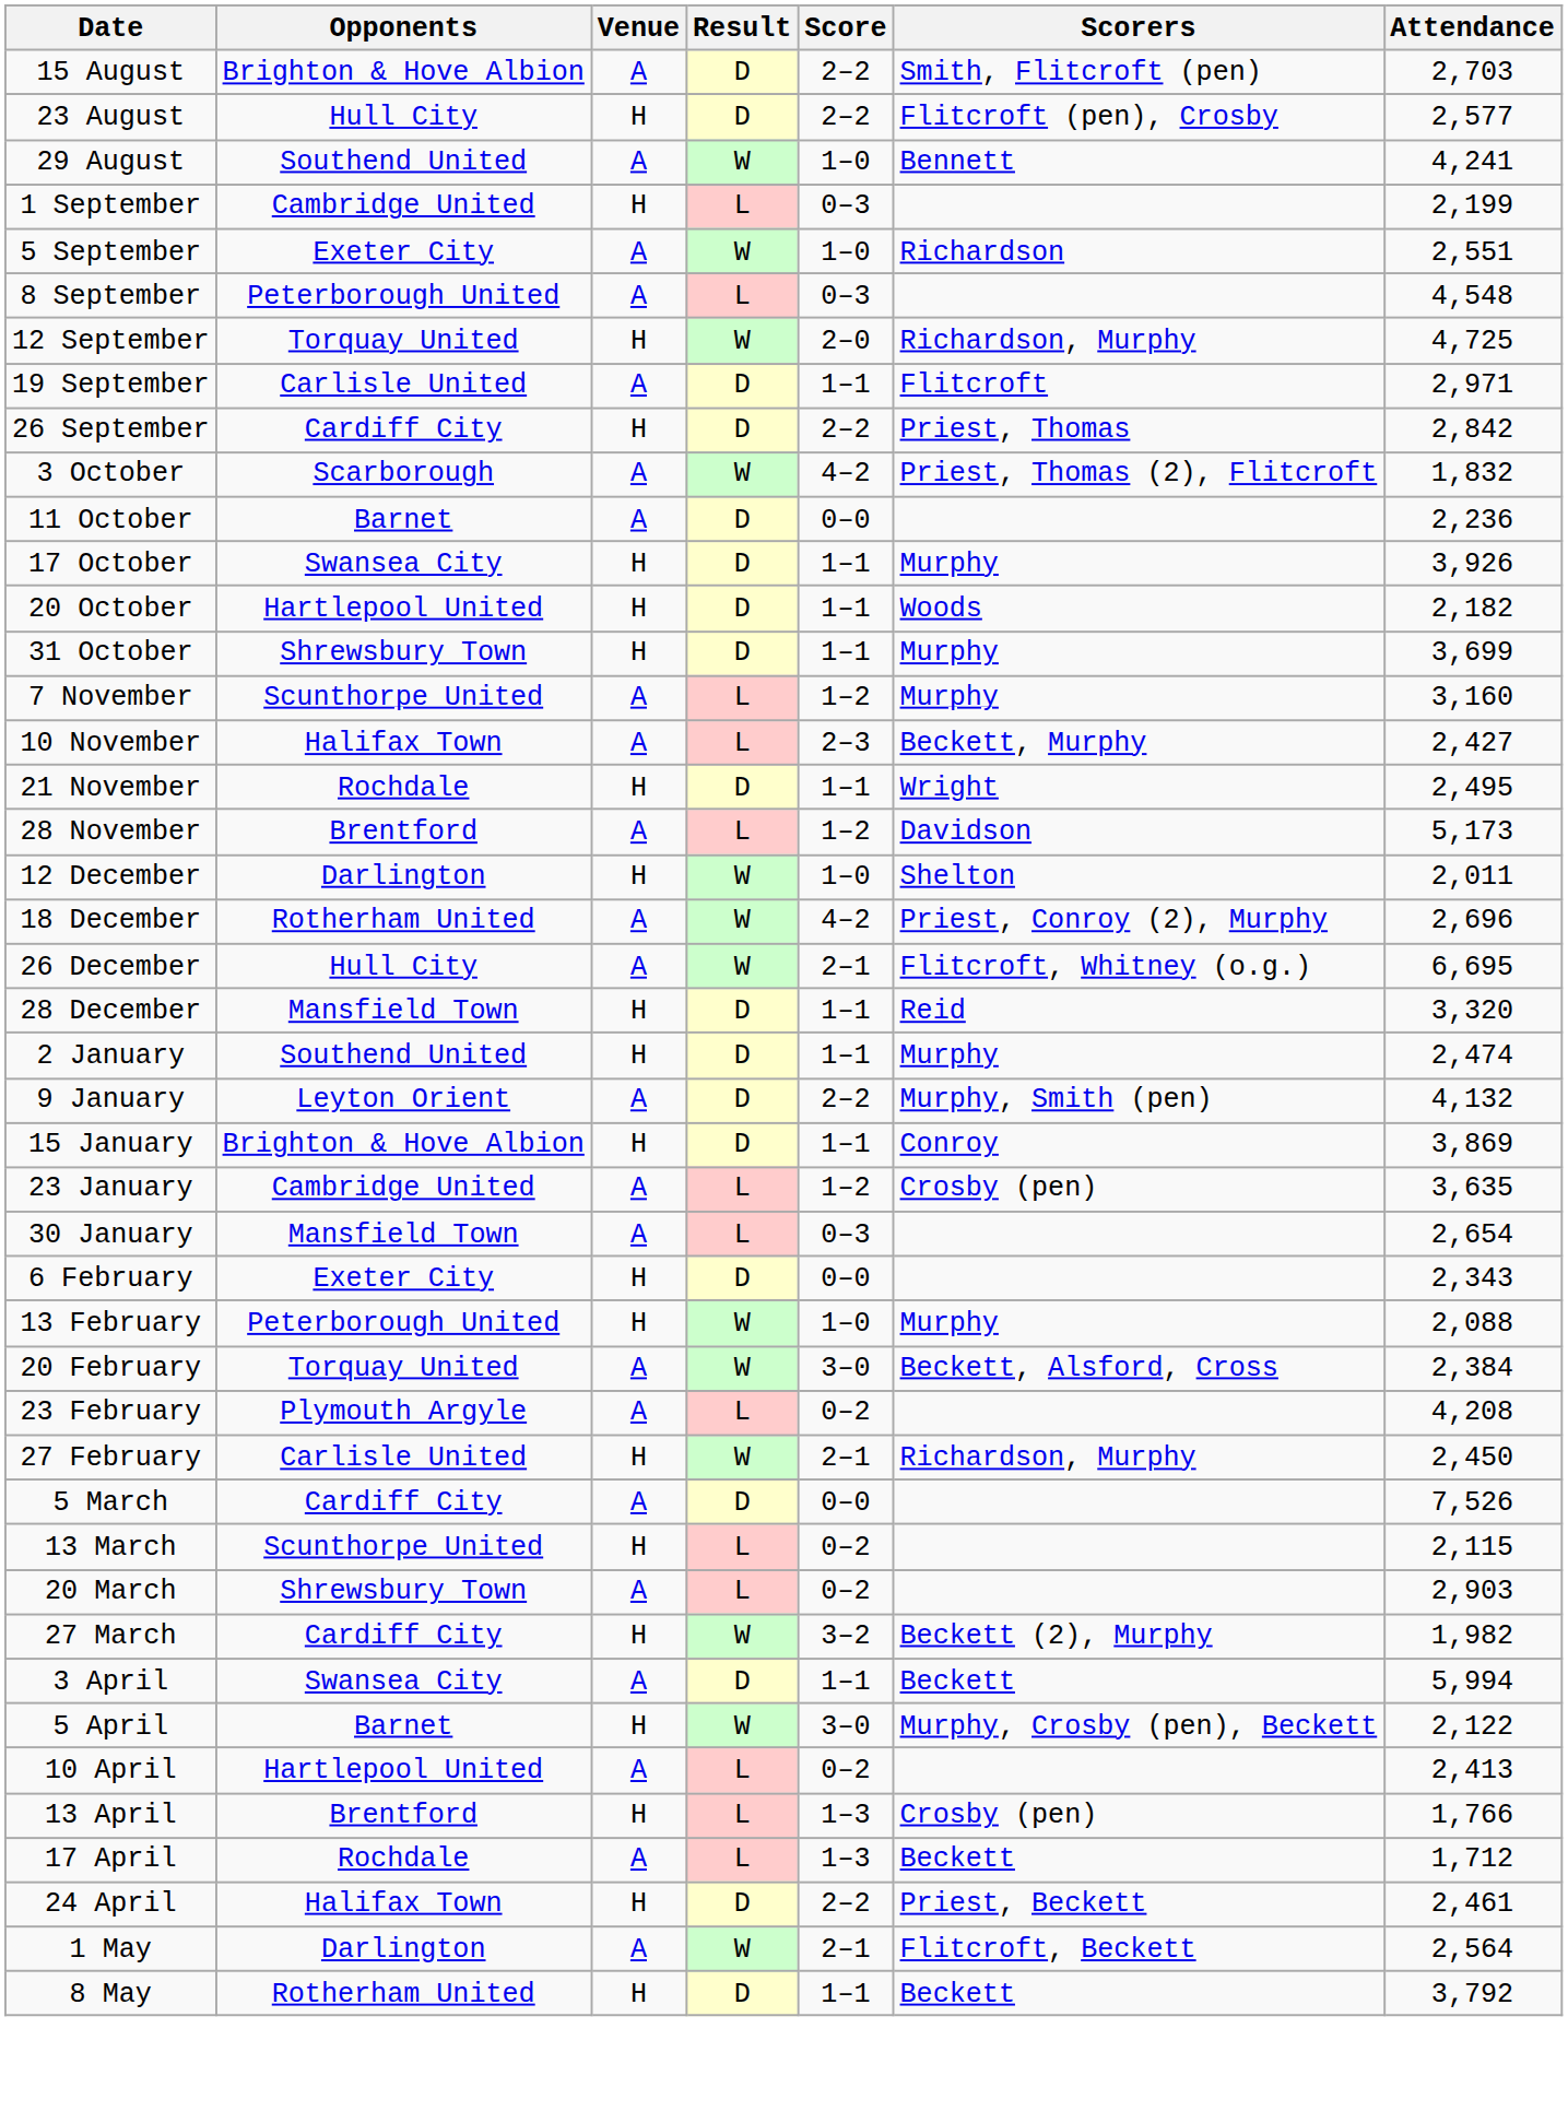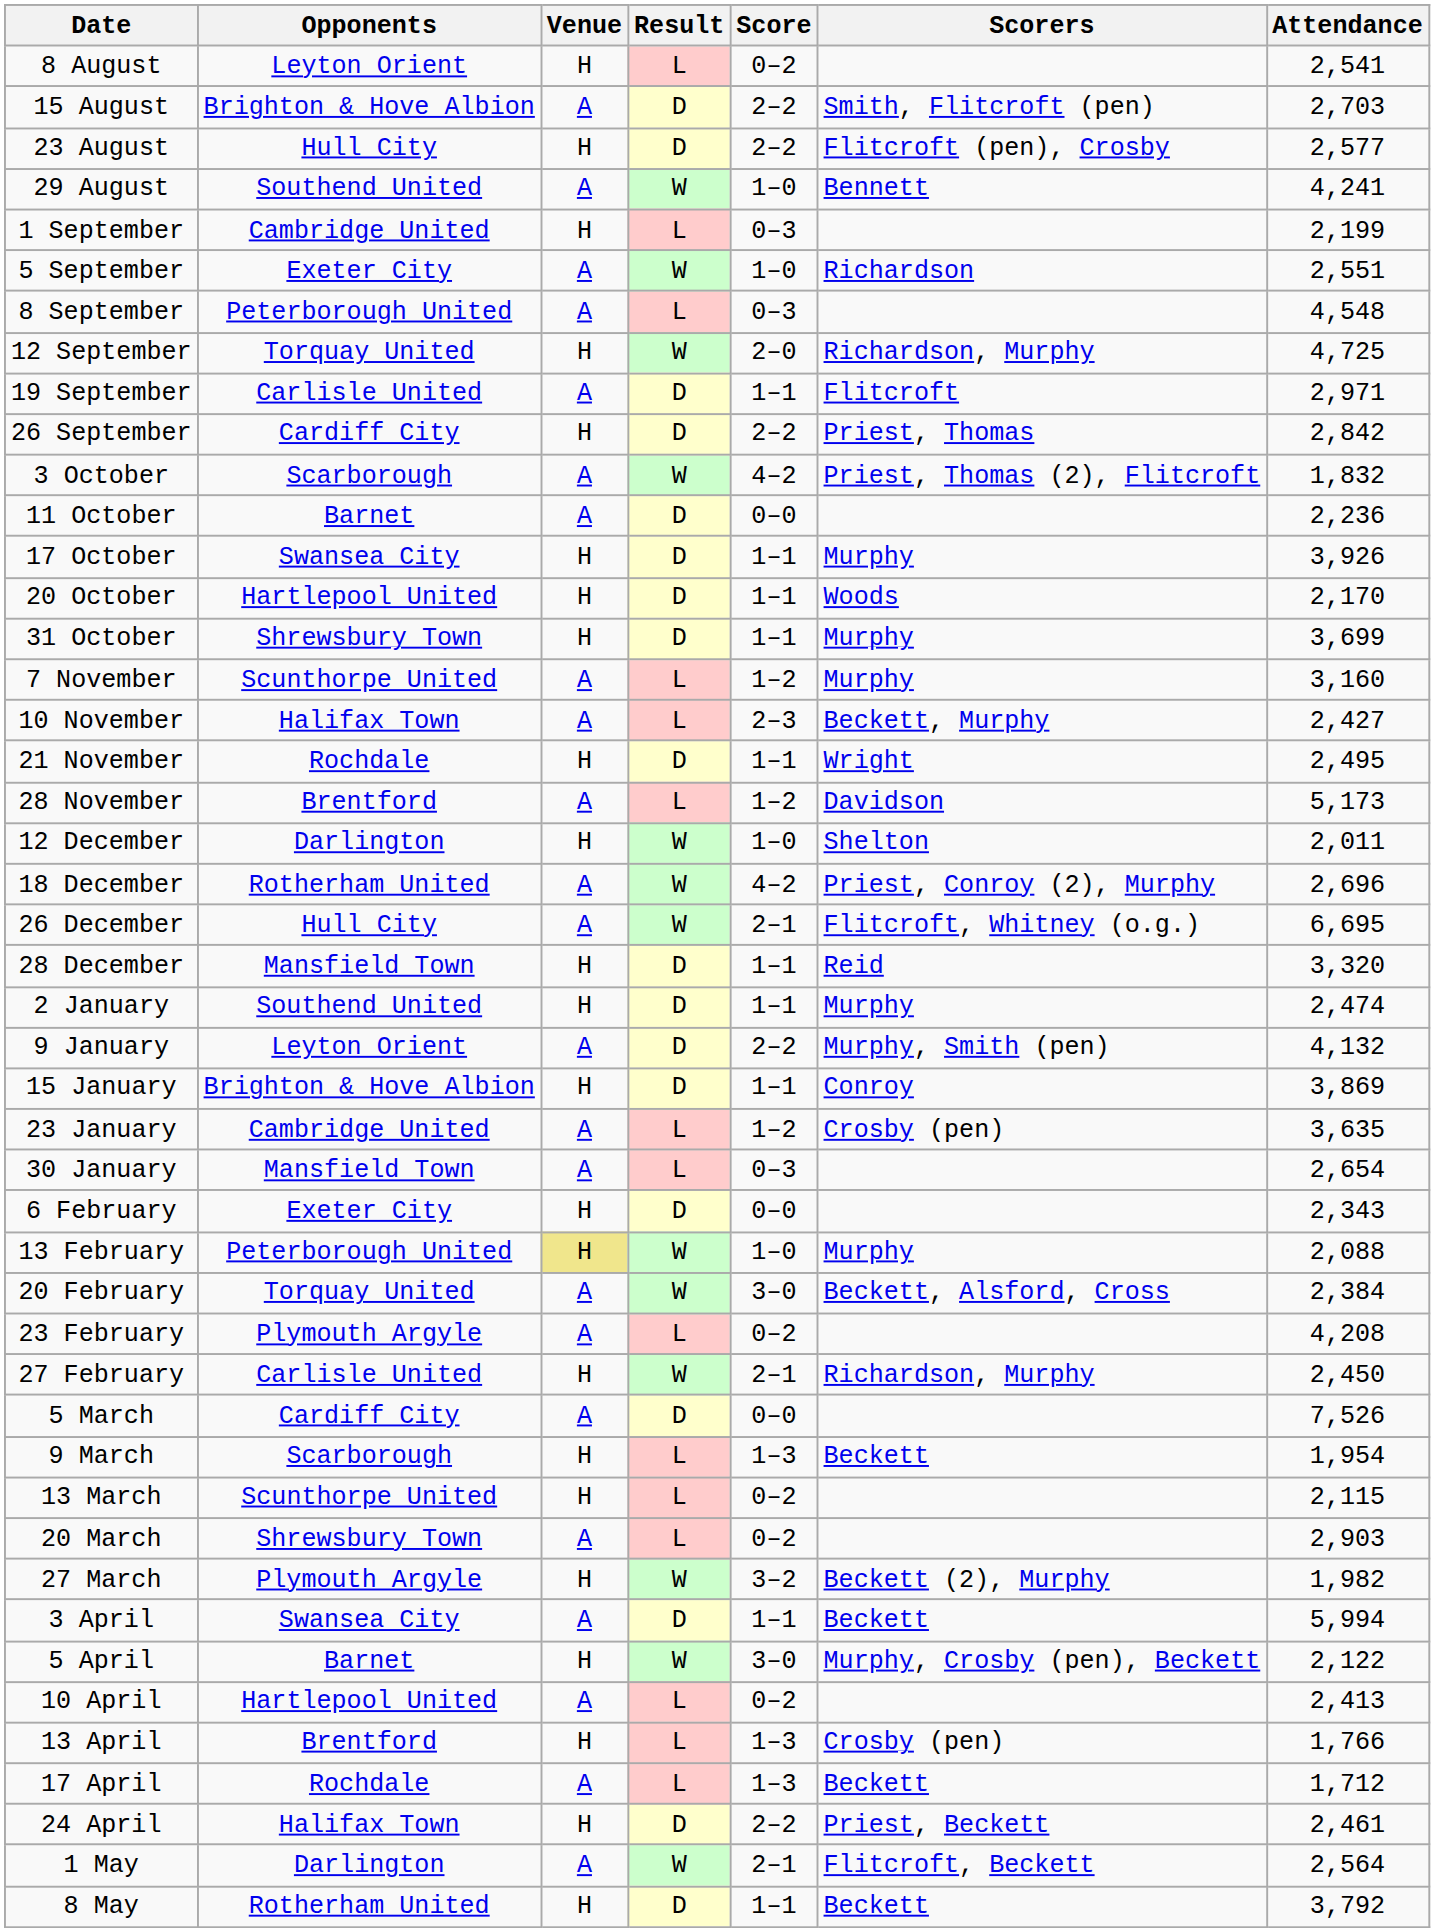 <table class="wikitable" style="text-align:center">
 <tr>
 <th>Date</th>
 <th>Opponents</th>
 <th>Venue</th>
 <th>Result</th>
 <th>Score</th>
 <th>Scorers</th>
 <th>Attendance</th>
+</tr>
+<tr>
+<td>8 August</td>
+<td><a href='#'>Leyton Orient</a></td>
+<td>H</td>
+<td style="background-color:#FFCCCC">L</td>
+<td>0–2</td>
+<td align="left"></td>
+<td>2,541</td>
 </tr>
 <tr>
 <td>15 August</td>
 <td><a href='#'>Brighton & Hove Albion</a></td>
 <td><a href='#'>A</a></td>
 <td style="background-color:#FFFFCC">D</td>
 <td>2–2</td>
 <td align="left"><a href='#'>Smith</a>, <a href='#'>Flitcroft</a> (pen)</td>
 <td>2,703</td>
 </tr>
 <tr>
 <td>23 August</td>
 <td><a href='#'>Hull City</a></td>
 <td>H</td>
 <td style="background-color:#FFFFCC">D</td>
 <td>2–2</td>
 <td align="left"><a href='#'>Flitcroft</a> (pen), <a href='#'>Crosby</a></td>
 <td>2,577</td>
 </tr>
 <tr>
 <td>29 August</td>
 <td><a href='#'>Southend United</a></td>
 <td><a href='#'>A</a></td>
 <td style="background-color:#CCFFCC">W</td>
 <td>1–0</td>
 <td align="left"><a href='#'>Bennett</a></td>
 <td>4,241</td>
 </tr>
 <tr>
 <td>1 September</td>
 <td><a href='#'>Cambridge United</a></td>
 <td>H</td>
 <td style="background-color:#FFCCCC">L</td>
 <td>0–3</td>
 <td align="left"></td>
 <td>2,199</td>
 </tr>
 <tr>
 <td>5 September</td>
 <td><a href='#'>Exeter City</a></td>
 <td><a href='#'>A</a></td>
 <td style="background-color:#CCFFCC">W</td>
 <td>1–0</td>
 <td align="left"><a href='#'>Richardson</a></td>
 <td>2,551</td>
 </tr>
 <tr>
 <td>8 September</td>
 <td><a href='#'>Peterborough United</a></td>
 <td><a href='#'>A</a></td>
 <td style="background-color:#FFCCCC">L</td>
 <td>0–3</td>
 <td align="left"></td>
 <td>4,548</td>
 </tr>
 <tr>
 <td>12 September</td>
 <td><a href='#'>Torquay United</a></td>
 <td>H</td>
 <td style="background-color:#CCFFCC">W</td>
 <td>2–0</td>
 <td align="left"><a href='#'>Richardson</a>, <a href='#'>Murphy</a></td>
 <td>4,725</td>
 </tr>
 <tr>
 <td>19 September</td>
 <td><a href='#'>Carlisle United</a></td>
 <td><a href='#'>A</a></td>
 <td style="background-color:#FFFFCC">D</td>
 <td>1–1</td>
 <td align="left"><a href='#'>Flitcroft</a></td>
 <td>2,971</td>
 </tr>
 <tr>
 <td>26 September</td>
 <td><a href='#'>Cardiff City</a></td>
 <td>H</td>
 <td style="background-color:#FFFFCC">D</td>
 <td>2–2</td>
 <td align="left"><a href='#'>Priest</a>, <a href='#'>Thomas</a></td>
 <td>2,842</td>
 </tr>
 <tr>
 <td>3 October</td>
 <td><a href='#'>Scarborough</a></td>
 <td><a href='#'>A</a></td>
 <td style="background-color:#CCFFCC">W</td>
 <td>4–2</td>
 <td align="left"><a href='#'>Priest</a>, <a href='#'>Thomas</a> (2), <a href='#'>Flitcroft</a></td>
 <td>1,832</td>
 </tr>
 <tr>
 <td>11 October</td>
 <td><a href='#'>Barnet</a></td>
 <td><a href='#'>A</a></td>
 <td style="background-color:#FFFFCC">D</td>
 <td>0–0</td>
 <td align="left"></td>
 <td>2,236</td>
 </tr>
 <tr>
 <td>17 October</td>
 <td><a href='#'>Swansea City</a></td>
 <td>H</td>
 <td style="background-color:#FFFFCC">D</td>
 <td>1–1</td>
 <td align="left"><a href='#'>Murphy</a></td>
 <td>3,926</td>
 </tr>
 <tr>
 <td>20 October</td>
 <td><a href='#'>Hartlepool United</a></td>
 <td>H</td>
 <td style="background-color:#FFFFCC">D</td>
 <td>1–1</td>
 <td align="left"><a href='#'>Woods</a></td>
-<td>2,182</td>
+<td>2,170</td>
 </tr>
 <tr>
 <td>31 October</td>
 <td><a href='#'>Shrewsbury Town</a></td>
 <td>H</td>
 <td style="background-color:#FFFFCC">D</td>
 <td>1–1</td>
 <td align="left"><a href='#'>Murphy</a></td>
 <td>3,699</td>
 </tr>
 <tr>
 <td>7 November</td>
 <td><a href='#'>Scunthorpe United</a></td>
 <td><a href='#'>A</a></td>
 <td style="background-color:#FFCCCC">L</td>
 <td>1–2</td>
 <td align="left"><a href='#'>Murphy</a></td>
 <td>3,160</td>
 </tr>
 <tr>
 <td>10 November</td>
 <td><a href='#'>Halifax Town</a></td>
 <td><a href='#'>A</a></td>
 <td style="background-color:#FFCCCC">L</td>
 <td>2–3</td>
 <td align="left"><a href='#'>Beckett</a>, <a href='#'>Murphy</a></td>
 <td>2,427</td>
 </tr>
 <tr>
 <td>21 November</td>
 <td><a href='#'>Rochdale</a></td>
 <td>H</td>
 <td style="background-color:#FFFFCC">D</td>
 <td>1–1</td>
 <td align="left"><a href='#'>Wright</a></td>
 <td>2,495</td>
 </tr>
 <tr>
 <td>28 November</td>
 <td><a href='#'>Brentford</a></td>
 <td><a href='#'>A</a></td>
 <td style="background-color:#FFCCCC">L</td>
 <td>1–2</td>
 <td align="left"><a href='#'>Davidson</a></td>
 <td>5,173</td>
 </tr>
 <tr>
 <td>12 December</td>
 <td><a href='#'>Darlington</a></td>
 <td>H</td>
 <td style="background-color:#CCFFCC">W</td>
 <td>1–0</td>
 <td align="left"><a href='#'>Shelton</a></td>
 <td>2,011</td>
 </tr>
 <tr>
 <td>18 December</td>
 <td><a href='#'>Rotherham United</a></td>
 <td><a href='#'>A</a></td>
 <td style="background-color:#CCFFCC">W</td>
 <td>4–2</td>
 <td align="left"><a href='#'>Priest</a>, <a href='#'>Conroy</a> (2), <a href='#'>Murphy</a></td>
 <td>2,696</td>
 </tr>
 <tr>
 <td>26 December</td>
 <td><a href='#'>Hull City</a></td>
 <td><a href='#'>A</a></td>
 <td style="background-color:#CCFFCC">W</td>
 <td>2–1</td>
 <td align="left"><a href='#'>Flitcroft</a>, <a href='#'>Whitney</a> (o.g.)</td>
 <td>6,695</td>
 </tr>
 <tr>
 <td>28 December</td>
 <td><a href='#'>Mansfield Town</a></td>
 <td>H</td>
 <td style="background-color:#FFFFCC">D</td>
 <td>1–1</td>
 <td align="left"><a href='#'>Reid</a></td>
 <td>3,320</td>
 </tr>
 <tr>
 <td>2 January</td>
 <td><a href='#'>Southend United</a></td>
 <td>H</td>
 <td style="background-color:#FFFFCC">D</td>
 <td>1–1</td>
 <td align="left"><a href='#'>Murphy</a></td>
 <td>2,474</td>
 </tr>
 <tr>
 <td>9 January</td>
 <td><a href='#'>Leyton Orient</a></td>
 <td><a href='#'>A</a></td>
 <td style="background-color:#FFFFCC">D</td>
 <td>2–2</td>
 <td align="left"><a href='#'>Murphy</a>, <a href='#'>Smith</a> (pen)</td>
 <td>4,132</td>
 </tr>
 <tr>
 <td>15 January</td>
 <td><a href='#'>Brighton & Hove Albion</a></td>
 <td>H</td>
 <td style="background-color:#FFFFCC">D</td>
 <td>1–1</td>
 <td align="left"><a href='#'>Conroy</a></td>
 <td>3,869</td>
 </tr>
 <tr>
 <td>23 January</td>
 <td><a href='#'>Cambridge United</a></td>
 <td><a href='#'>A</a></td>
 <td style="background-color:#FFCCCC">L</td>
 <td>1–2</td>
 <td align="left"><a href='#'>Crosby</a> (pen)</td>
 <td>3,635</td>
 </tr>
 <tr>
 <td>30 January</td>
 <td><a href='#'>Mansfield Town</a></td>
 <td><a href='#'>A</a></td>
 <td style="background-color:#FFCCCC">L</td>
 <td>0–3</td>
 <td align="left"></td>
 <td>2,654</td>
 </tr>
 <tr>
 <td>6 February</td>
 <td><a href='#'>Exeter City</a></td>
 <td>H</td>
 <td style="background-color:#FFFFCC">D</td>
 <td>0–0</td>
 <td align="left"></td>
 <td>2,343</td>
 </tr>
 <tr>
 <td>13 February</td>
 <td><a href='#'>Peterborough United</a></td>
-<td>H</td>
+<td style="background: khaki;">H</td>
 <td style="background-color:#CCFFCC">W</td>
 <td>1–0</td>
 <td align="left"><a href='#'>Murphy</a></td>
 <td>2,088</td>
 </tr>
 <tr>
 <td>20 February</td>
 <td><a href='#'>Torquay United</a></td>
 <td><a href='#'>A</a></td>
 <td style="background-color:#CCFFCC">W</td>
 <td>3–0</td>
 <td align="left"><a href='#'>Beckett</a>, <a href='#'>Alsford</a>, <a href='#'>Cross</a></td>
 <td>2,384</td>
 </tr>
 <tr>
 <td>23 February</td>
 <td><a href='#'>Plymouth Argyle</a></td>
 <td><a href='#'>A</a></td>
 <td style="background-color:#FFCCCC">L</td>
 <td>0–2</td>
 <td align="left"></td>
 <td>4,208</td>
 </tr>
 <tr>
 <td>27 February</td>
 <td><a href='#'>Carlisle United</a></td>
 <td>H</td>
 <td style="background-color:#CCFFCC">W</td>
 <td>2–1</td>
 <td align="left"><a href='#'>Richardson</a>, <a href='#'>Murphy</a></td>
 <td>2,450</td>
 </tr>
 <tr>
 <td>5 March</td>
 <td><a href='#'>Cardiff City</a></td>
 <td><a href='#'>A</a></td>
 <td style="background-color:#FFFFCC">D</td>
 <td>0–0</td>
 <td align="left"></td>
 <td>7,526</td>
 </tr>
 <tr>
+<td>9 March</td>
+<td><a href='#'>Scarborough</a></td>
+<td>H</td>
+<td style="background-color:#FFCCCC">L</td>
+<td>1–3</td>
+<td align="left"><a href='#'>Beckett</a></td>
+<td>1,954</td>
+</tr>
+<tr>
 <td>13 March</td>
 <td><a href='#'>Scunthorpe United</a></td>
 <td>H</td>
 <td style="background-color:#FFCCCC">L</td>
 <td>0–2</td>
 <td align="left"></td>
 <td>2,115</td>
 </tr>
 <tr>
 <td>20 March</td>
 <td><a href='#'>Shrewsbury Town</a></td>
 <td><a href='#'>A</a></td>
 <td style="background-color:#FFCCCC">L</td>
 <td>0–2</td>
 <td align="left"></td>
 <td>2,903</td>
 </tr>
 <tr>
 <td>27 March</td>
-<td><a href='#'>Cardiff City</a></td>
+<td><a href='#'>Plymouth Argyle</a></td>
 <td>H</td>
 <td style="background-color:#CCFFCC">W</td>
 <td>3–2</td>
 <td align="left"><a href='#'>Beckett</a> (2), <a href='#'>Murphy</a></td>
 <td>1,982</td>
 </tr>
 <tr>
 <td>3 April</td>
 <td><a href='#'>Swansea City</a></td>
 <td><a href='#'>A</a></td>
 <td style="background-color:#FFFFCC">D</td>
 <td>1–1</td>
 <td align="left"><a href='#'>Beckett</a></td>
 <td>5,994</td>
 </tr>
 <tr>
 <td>5 April</td>
 <td><a href='#'>Barnet</a></td>
 <td>H</td>
 <td style="background-color:#CCFFCC">W</td>
 <td>3–0</td>
 <td align="left"><a href='#'>Murphy</a>, <a href='#'>Crosby</a> (pen), <a href='#'>Beckett</a></td>
 <td>2,122</td>
 </tr>
 <tr>
 <td>10 April</td>
 <td><a href='#'>Hartlepool United</a></td>
 <td><a href='#'>A</a></td>
 <td style="background-color:#FFCCCC">L</td>
 <td>0–2</td>
 <td align="left"></td>
 <td>2,413</td>
 </tr>
 <tr>
 <td>13 April</td>
 <td><a href='#'>Brentford</a></td>
 <td>H</td>
 <td style="background-color:#FFCCCC">L</td>
 <td>1–3</td>
 <td align="left"><a href='#'>Crosby</a> (pen)</td>
 <td>1,766</td>
 </tr>
 <tr>
 <td>17 April</td>
 <td><a href='#'>Rochdale</a></td>
 <td><a href='#'>A</a></td>
 <td style="background-color:#FFCCCC">L</td>
 <td>1–3</td>
 <td align="left"><a href='#'>Beckett</a></td>
 <td>1,712</td>
 </tr>
 <tr>
 <td>24 April</td>
 <td><a href='#'>Halifax Town</a></td>
 <td>H</td>
 <td style="background-color:#FFFFCC">D</td>
 <td>2–2</td>
 <td align="left"><a href='#'>Priest</a>, <a href='#'>Beckett</a></td>
 <td>2,461</td>
 </tr>
 <tr>
 <td>1 May</td>
 <td><a href='#'>Darlington</a></td>
 <td><a href='#'>A</a></td>
 <td style="background-color:#CCFFCC">W</td>
 <td>2–1</td>
 <td align="left"><a href='#'>Flitcroft</a>, <a href='#'>Beckett</a></td>
 <td>2,564</td>
 </tr>
 <tr>
 <td>8 May</td>
 <td><a href='#'>Rotherham United</a></td>
 <td>H</td>
 <td style="background-color:#FFFFCC">D</td>
 <td>1–1</td>
 <td align="left"><a href='#'>Beckett</a></td>
 <td>3,792</td>
 </tr>
 </table>
